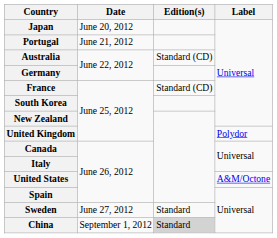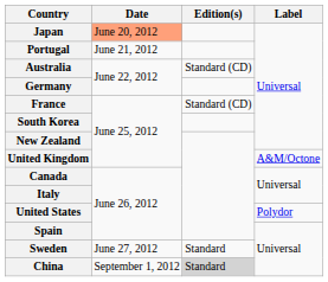 <table class="wikitable plainrowheaders">
 <tr>
 <th scope="col">Country</th>
 <th scope="col">Date</th>
 <th scope="col">Edition(s)</th>
 <th scope="col">Label</th>
 </tr>
 <tr>
 <th scope="row">Japan</th>
-<td>June 20, 2012</td>
+<td style="background: lightsalmon;">June 20, 2012</td>
 <td></td>
 <td rowspan="7"><a href='#'>Universal</a></td>
 </tr>
 <tr>
 <th scope="row">Portugal</th>
 <td>June 21, 2012</td>
 <td></td>
 </tr>
 <tr>
 <th scope="row">Australia</th>
 <td rowspan="2">June 22, 2012</td>
 <td>Standard (CD)</td>
 </tr>
 <tr>
 <th scope="row">Germany</th>
 <td></td>
 </tr>
 <tr>
 <th scope="row">France</th>
 <td rowspan="4">June 25, 2012</td>
 <td>Standard (CD)</td>
 </tr>
 <tr>
 <th scope="row">South Korea</th>
 <td></td>
 </tr>
 <tr>
 <th scope="row">New Zealand</th>
 <td rowspan="6"></td>
 </tr>
 <tr>
 <th scope="row">United Kingdom</th>
-<td><a href='#'>Polydor</a></td>
+<td><a href='#'>A&M/Octone</a></td>
 </tr>
 <tr>
 <th scope="row">Canada</th>
 <td rowspan="4">June 26, 2012</td>
 <td rowspan="2">Universal</td>
 </tr>
 <tr>
 <th scope="row">Italy</th>
 </tr>
 <tr>
 <th scope="row">United States</th>
-<td><a href='#'>A&M/Octone</a></td>
+<td><a href='#'>Polydor</a></td>
 </tr>
 <tr>
 <th scope="row">Spain</th>
 <td rowspan="3">Universal</td>
 </tr>
 <tr>
 <th scope="row">Sweden</th>
 <td>June 27, 2012</td>
 <td>Standard</td>
 </tr>
 <tr>
 <th scope="row">China</th>
 <td>September 1, 2012</td>
 <td style="background: lightgrey;">Standard</td>
 </tr>
 </table>
